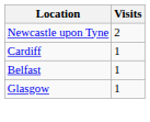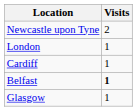 <table class="wikitable sortable">
 <tr>
 <th>Location</th>
 <th>Visits</th>
 </tr>
 <tr>
 <td><a href='#'>Newcastle upon Tyne</a></td>
 <td>2</td>
 </tr>
 <tr>
+<td><a href='#'>London</a></td>
+<td>1</td>
+</tr>
+<tr>
 <td><a href='#'>Cardiff</a></td>
 <td>1</td>
 </tr>
 <tr>
 <td><a href='#'>Belfast</a></td>
-<td>1</td>
+<td><strong>1</strong></td>
 </tr>
 <tr>
 <td><a href='#'>Glasgow</a></td>
 <td>1</td>
 </tr>
 </table>
